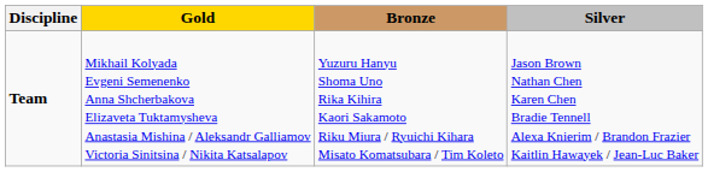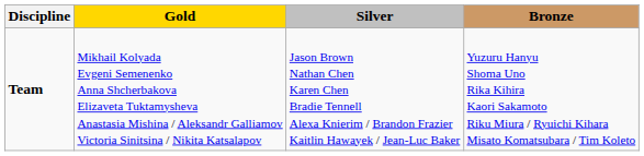 <table class="wikitable">
 <tr>
 <th>Discipline</th>
 <td align="center" bgcolor="gold"><strong>Gold</strong></td>
+<td align="center" bgcolor="silver"><strong>Silver</strong></td>
 <td align="center" bgcolor="CC9966"><strong>Bronze</strong></td>
-<td align="center" bgcolor="silver"><strong>Silver</strong></td>
 </tr>
 <tr>
 <td><strong>Team</strong></td>
 <td><br><small><a href='#'>Mikhail Kolyada</a><br><a href='#'>Evgeni Semenenko</a><br><a href='#'>Anna Shcherbakova</a><br><a href='#'>Elizaveta Tuktamysheva</a><br><a href='#'>Anastasia Mishina</a> / <a href='#'>Aleksandr Galliamov</a><br><a href='#'>Victoria Sinitsina</a> / <a href='#'>Nikita Katsalapov</a></small></td>
+<td><br><small><a href='#'>Jason Brown</a><br><a href='#'>Nathan Chen</a><br><a href='#'>Karen Chen</a> <br><a href='#'>Bradie Tennell</a><br><a href='#'>Alexa Knierim</a> / <a href='#'>Brandon Frazier</a><br><a href='#'>Kaitlin Hawayek</a> / <a href='#'>Jean-Luc Baker</a></small></td>
 <td><br><small><a href='#'>Yuzuru Hanyu</a><br><a href='#'>Shoma Uno</a><br><a href='#'>Rika Kihira</a><br><a href='#'>Kaori Sakamoto</a><br><a href='#'>Riku Miura</a> / <a href='#'>Ryuichi Kihara</a><br><a href='#'>Misato Komatsubara</a> / <a href='#'>Tim Koleto</a></small></td>
-<td><br><small><a href='#'>Jason Brown</a><br><a href='#'>Nathan Chen</a><br><a href='#'>Karen Chen</a> <br><a href='#'>Bradie Tennell</a><br><a href='#'>Alexa Knierim</a> / <a href='#'>Brandon Frazier</a><br><a href='#'>Kaitlin Hawayek</a> / <a href='#'>Jean-Luc Baker</a></small></td>
 </tr>
 </table>
